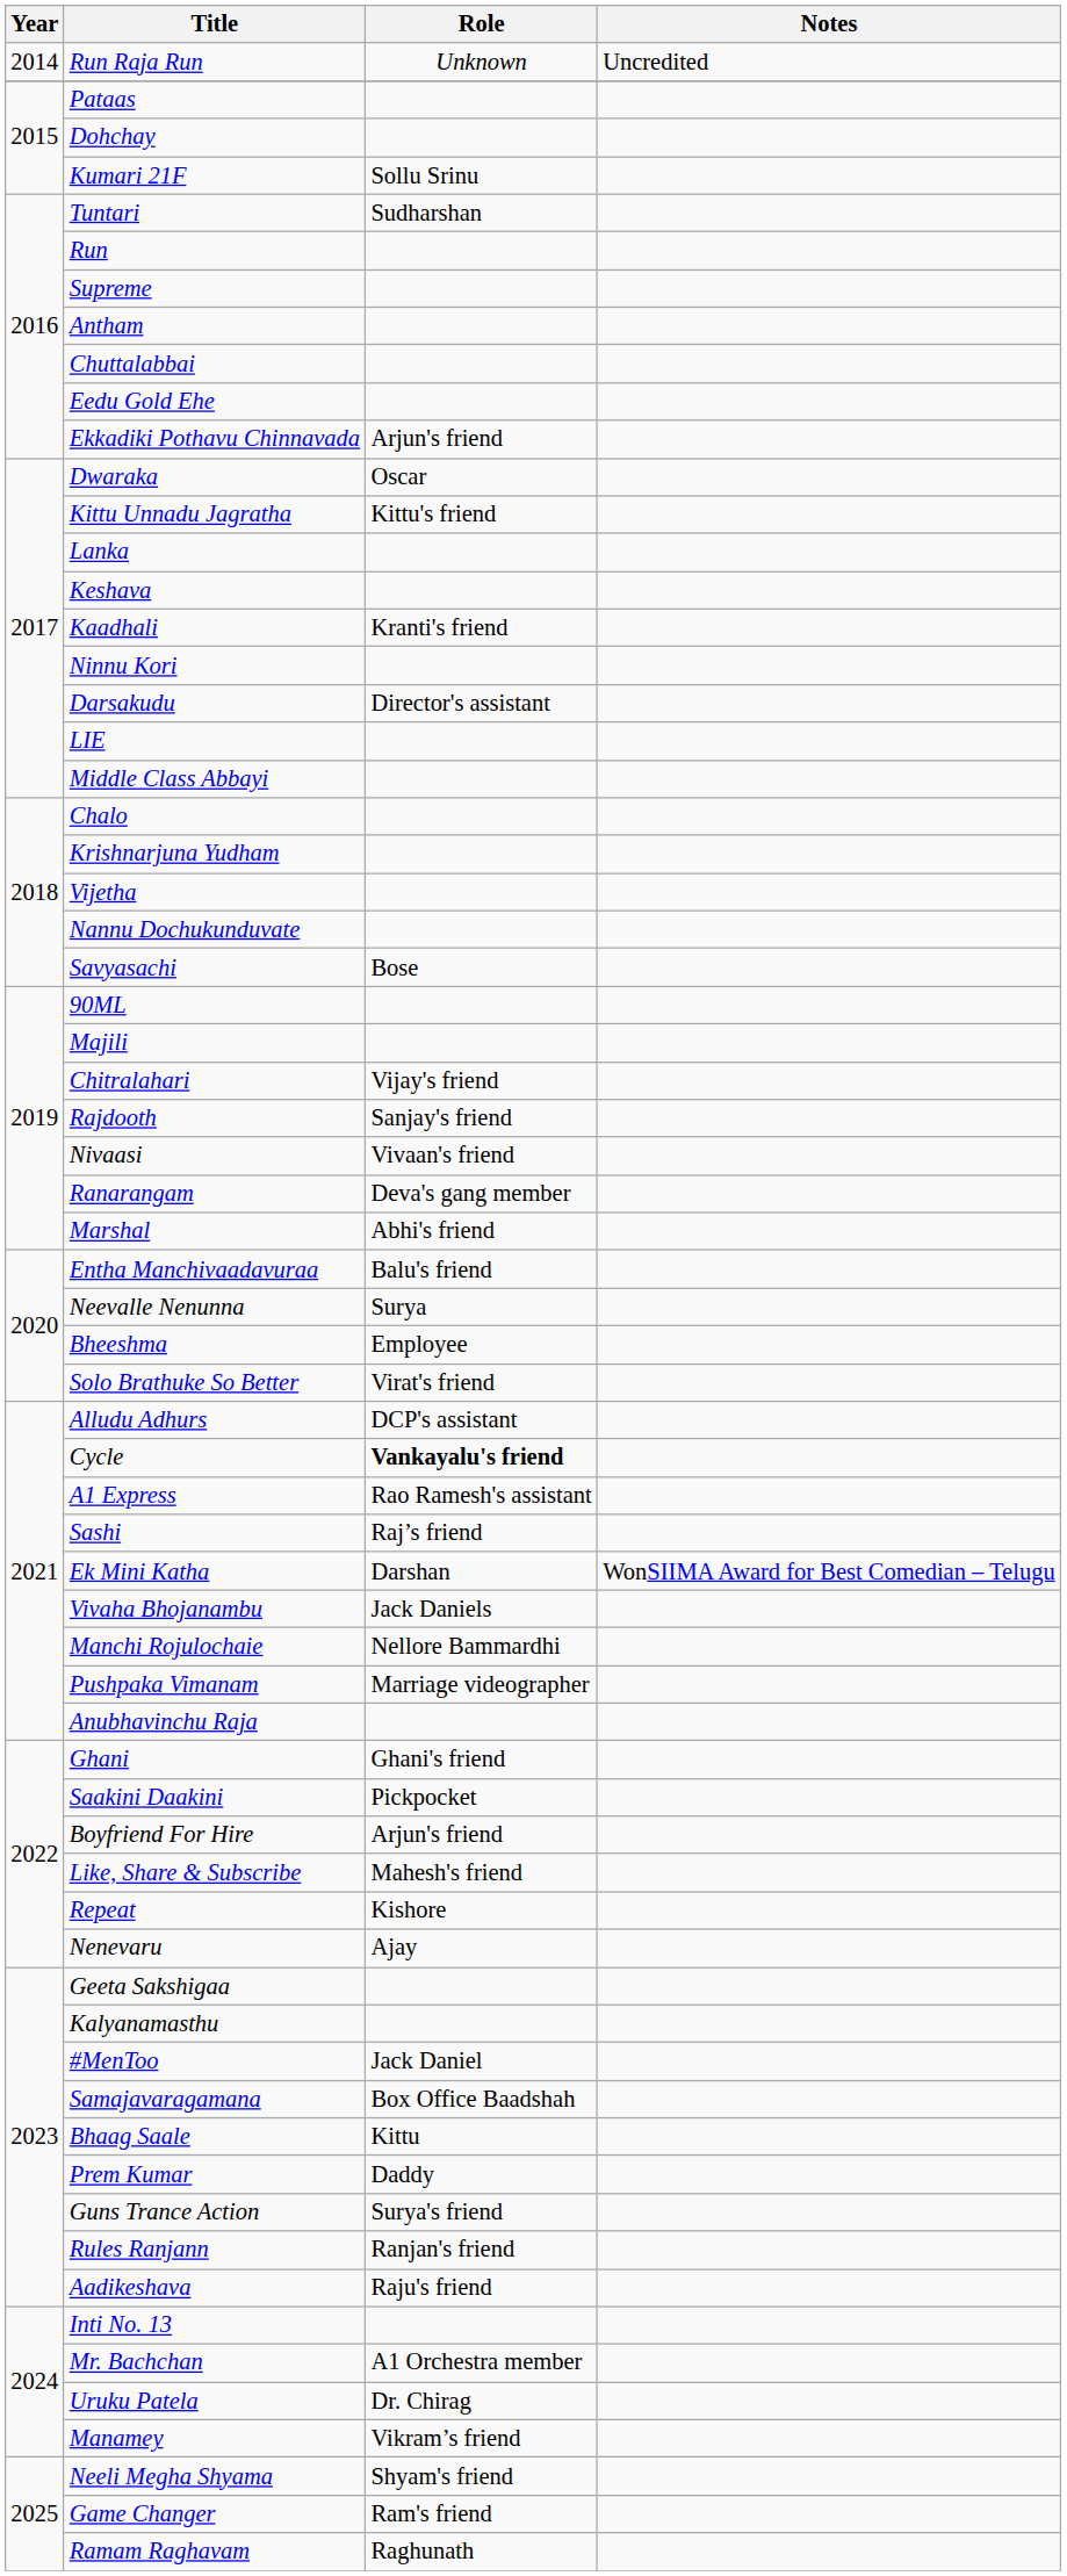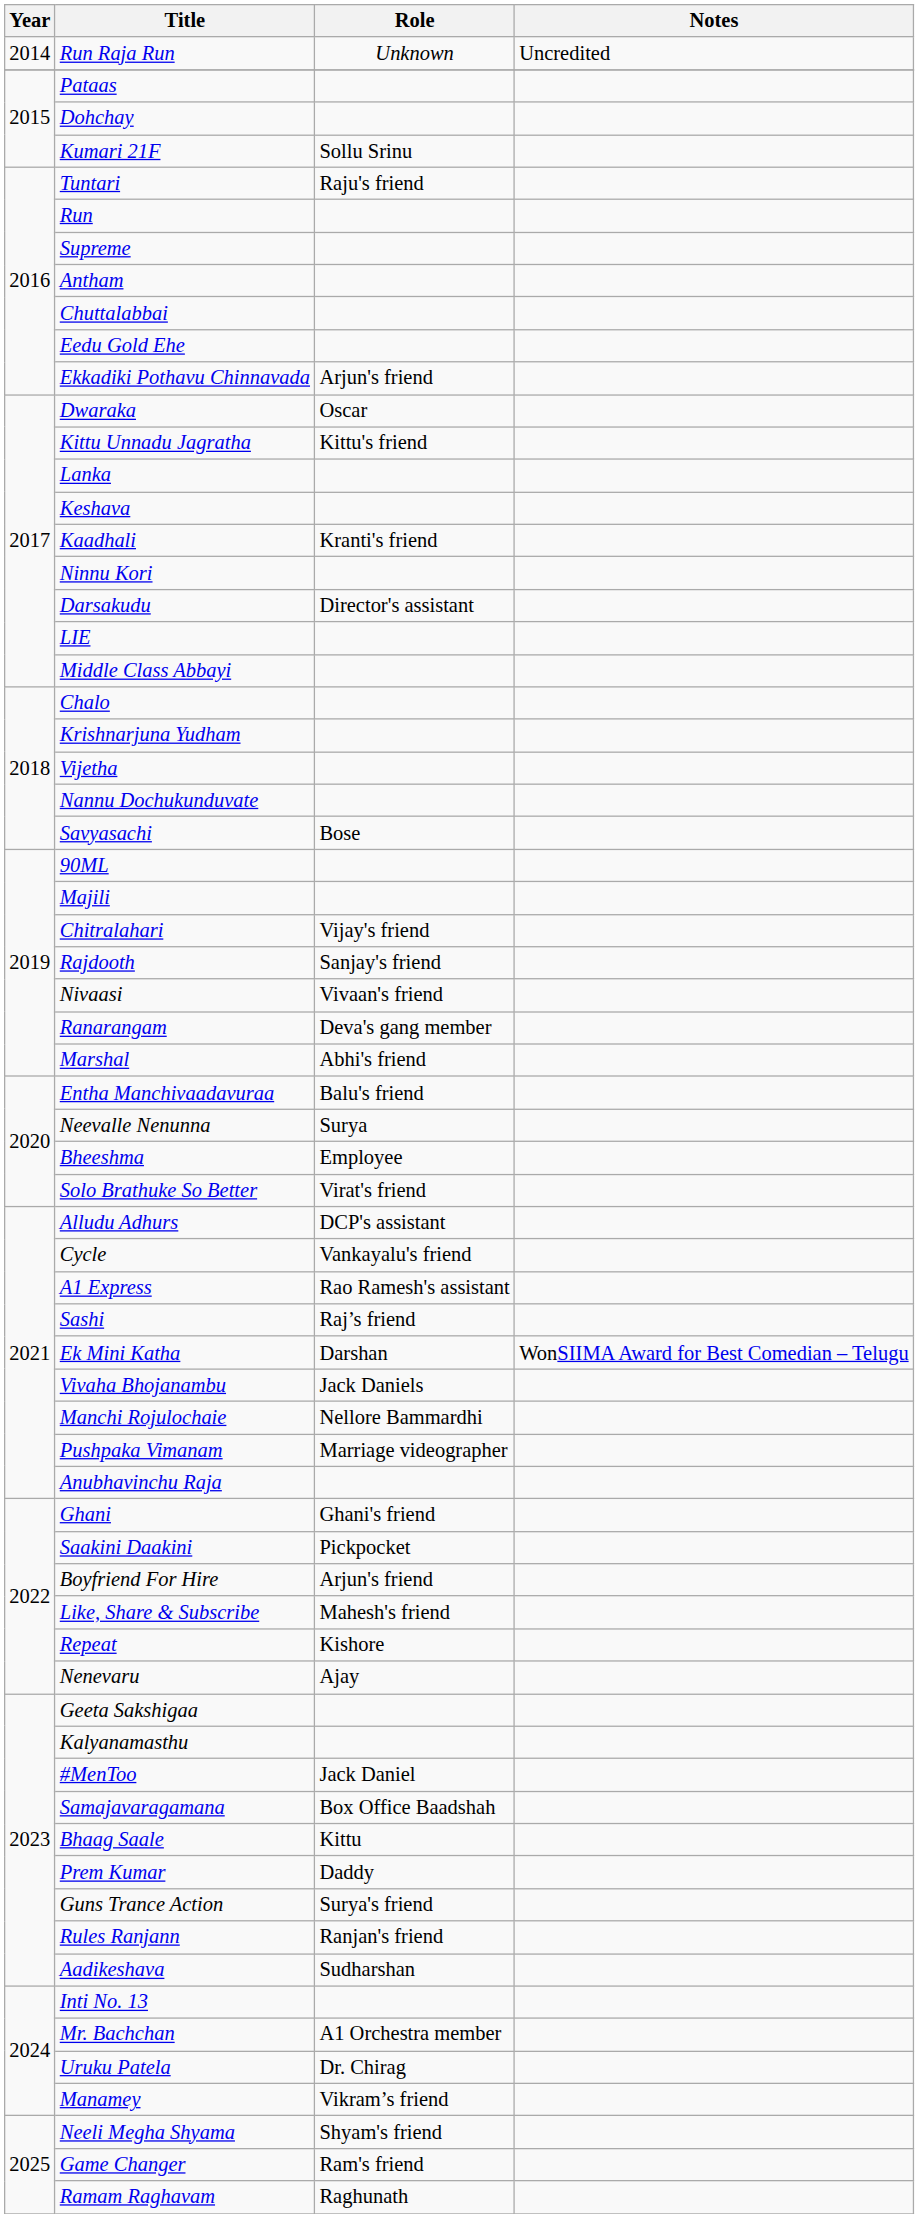 <table class="wikitable sortable">
 <tr>
 <th>Year</th>
 <th>Title</th>
 <th>Role</th>
 <th>Notes</th>
 </tr>
 <tr>
 <td>2014</td>
 <td><em><a href='#'>Run Raja Run</a></em></td>
 <td style="text-align: center;"><em>Unknown</em></td>
 <td>Uncredited</td>
 </tr>
 <tr>
 </tr>
 <tr>
 <td rowspan="3">2015</td>
 <td><em><a href='#'>Pataas</a></em></td>
 <td></td>
 <td></td>
 </tr>
 <tr>
 <td><em><a href='#'>Dohchay</a></em></td>
 <td></td>
 <td></td>
 </tr>
 <tr>
 <td><em><a href='#'>Kumari 21F</a></em></td>
 <td>Sollu Srinu</td>
 <td></td>
 </tr>
 <tr>
 <td rowspan="7">2016</td>
 <td><em><a href='#'>Tuntari</a></em></td>
-<td>Sudharshan</td>
+<td>Raju's friend</td>
 <td></td>
 </tr>
 <tr>
 <td><em><a href='#'>Run</a></em></td>
 <td></td>
 <td></td>
 </tr>
 <tr>
 <td><em><a href='#'>Supreme</a></em></td>
 <td></td>
 <td></td>
 </tr>
 <tr>
 <td><em><a href='#'>Antham</a></em></td>
 <td></td>
 <td></td>
 </tr>
 <tr>
 <td><em><a href='#'>Chuttalabbai</a></em></td>
 <td></td>
 <td></td>
 </tr>
 <tr>
 <td><em><a href='#'>Eedu Gold Ehe</a></em></td>
 <td></td>
 <td></td>
 </tr>
 <tr>
 <td><em><a href='#'>Ekkadiki Pothavu Chinnavada</a></em></td>
 <td>Arjun's friend</td>
 <td></td>
 </tr>
 <tr>
 <td rowspan="9">2017</td>
 <td><em><a href='#'>Dwaraka</a></em></td>
 <td>Oscar</td>
 <td></td>
 </tr>
 <tr>
 <td><em><a href='#'>Kittu Unnadu Jagratha</a></em></td>
 <td>Kittu's friend</td>
 <td></td>
 </tr>
 <tr>
 <td><em><a href='#'>Lanka</a></em></td>
 <td></td>
 <td></td>
 </tr>
 <tr>
 <td><em><a href='#'>Keshava</a></em></td>
 <td></td>
 <td></td>
 </tr>
 <tr>
 <td><em><a href='#'>Kaadhali</a></em></td>
 <td>Kranti's friend</td>
 <td></td>
 </tr>
 <tr>
 <td><em><a href='#'>Ninnu Kori</a></em></td>
 <td></td>
 <td></td>
 </tr>
 <tr>
 <td><em><a href='#'>Darsakudu</a></em></td>
 <td>Director's assistant</td>
 <td></td>
 </tr>
 <tr>
 <td><em><a href='#'>LIE</a></em></td>
 <td></td>
 <td></td>
 </tr>
 <tr>
 <td><em><a href='#'>Middle Class Abbayi</a></em></td>
 <td></td>
 <td></td>
 </tr>
 <tr>
 <td rowspan="5">2018</td>
 <td><em><a href='#'>Chalo</a></em></td>
 <td></td>
 <td></td>
 </tr>
 <tr>
 <td><em><a href='#'>Krishnarjuna Yudham</a></em></td>
 <td></td>
 <td></td>
 </tr>
 <tr>
 <td><em><a href='#'>Vijetha</a></em></td>
 <td></td>
 <td></td>
 </tr>
 <tr>
 <td><em><a href='#'>Nannu Dochukunduvate</a></em></td>
 <td></td>
 <td></td>
 </tr>
 <tr>
 <td><em><a href='#'>Savyasachi</a></em></td>
 <td>Bose</td>
 <td></td>
 </tr>
 <tr>
 <td rowspan="7">2019</td>
 <td><em><a href='#'>90ML</a></em></td>
 <td></td>
 <td></td>
 </tr>
 <tr>
 <td><em><a href='#'>Majili</a></em></td>
 <td></td>
 <td></td>
 </tr>
 <tr>
 <td><em><a href='#'>Chitralahari</a></em></td>
 <td>Vijay's friend</td>
 <td></td>
 </tr>
 <tr>
 <td><em><a href='#'>Rajdooth</a></em></td>
 <td>Sanjay's friend</td>
 <td></td>
 </tr>
 <tr>
 <td><em>Nivaasi</em></td>
 <td>Vivaan's friend</td>
 <td></td>
 </tr>
 <tr>
 <td><em><a href='#'>Ranarangam</a></em></td>
 <td>Deva's gang member</td>
 <td></td>
 </tr>
 <tr>
 <td><em><a href='#'>Marshal</a></em></td>
 <td>Abhi's friend</td>
 <td></td>
 </tr>
 <tr>
 <td rowspan="4">2020</td>
 <td><em><a href='#'>Entha Manchivaadavuraa</a></em></td>
 <td>Balu's friend</td>
 <td></td>
 </tr>
 <tr>
 <td><em>Neevalle Nenunna</em></td>
 <td>Surya</td>
 <td></td>
 </tr>
 <tr>
 <td><em><a href='#'>Bheeshma</a></em></td>
 <td>Employee</td>
 <td></td>
 </tr>
 <tr>
 <td><em><a href='#'>Solo Brathuke So Better</a></em></td>
 <td>Virat's friend</td>
 <td></td>
 </tr>
 <tr>
 <td rowspan="9">2021</td>
 <td><em><a href='#'>Alludu Adhurs</a></em></td>
 <td>DCP's assistant</td>
 <td></td>
 </tr>
 <tr>
 <td><em>Cycle</em></td>
-<td><strong>Vankayalu's friend</strong></td>
+<td>Vankayalu's friend</td>
 <td></td>
 </tr>
 <tr>
 <td><em><a href='#'>A1 Express</a></em></td>
 <td>Rao Ramesh's assistant</td>
 <td></td>
 </tr>
 <tr>
 <td><em><a href='#'>Sashi</a></em></td>
 <td>Raj’s friend</td>
 <td></td>
 </tr>
 <tr>
 <td><em><a href='#'>Ek Mini Katha</a></em></td>
 <td>Darshan</td>
 <td>Won<a href='#'>SIIMA Award for Best Comedian – Telugu</a></td>
 </tr>
 <tr>
 <td><em><a href='#'>Vivaha Bhojanambu</a></em></td>
 <td>Jack Daniels</td>
 <td></td>
 </tr>
 <tr>
 <td><em><a href='#'>Manchi Rojulochaie</a></em></td>
 <td>Nellore Bammardhi</td>
 <td></td>
 </tr>
 <tr>
 <td><em><a href='#'>Pushpaka Vimanam</a></em></td>
 <td>Marriage videographer</td>
 <td></td>
 </tr>
 <tr>
 <td><em><a href='#'>Anubhavinchu Raja</a></em></td>
 <td></td>
 <td></td>
 </tr>
 <tr>
 <td rowspan="6">2022</td>
 <td><em><a href='#'>Ghani</a></em></td>
 <td>Ghani's friend</td>
 <td></td>
 </tr>
 <tr>
 <td><em><a href='#'>Saakini Daakini</a></em></td>
 <td>Pickpocket</td>
 <td></td>
 </tr>
 <tr>
 <td><em>Boyfriend For Hire</em></td>
 <td>Arjun's friend</td>
 <td></td>
 </tr>
 <tr>
 <td><em><a href='#'>Like, Share & Subscribe</a></em></td>
 <td>Mahesh's friend</td>
 <td></td>
 </tr>
 <tr>
 <td><em><a href='#'>Repeat</a></em></td>
 <td>Kishore</td>
 <td></td>
 </tr>
 <tr>
 <td><em>Nenevaru</em></td>
 <td>Ajay</td>
 <td></td>
 </tr>
 <tr>
 <td rowspan="9">2023</td>
 <td><em>Geeta Sakshigaa</em></td>
 <td></td>
 <td></td>
 </tr>
 <tr>
 <td><em>Kalyanamasthu</em></td>
 <td></td>
 <td></td>
 </tr>
 <tr>
 <td><em><a href='#'>#MenToo</a></em></td>
 <td>Jack Daniel</td>
 <td></td>
 </tr>
 <tr>
 <td><em><a href='#'>Samajavaragamana</a></em></td>
 <td>Box Office Baadshah</td>
 <td></td>
 </tr>
 <tr>
 <td><em><a href='#'>Bhaag Saale</a></em></td>
 <td>Kittu</td>
 <td></td>
 </tr>
 <tr>
 <td><em><a href='#'>Prem Kumar</a></em></td>
 <td>Daddy</td>
 <td></td>
 </tr>
 <tr>
 <td><em>Guns Trance Action</em></td>
 <td>Surya's friend</td>
 <td></td>
 </tr>
 <tr>
 <td><em><a href='#'>Rules Ranjann</a></em></td>
 <td>Ranjan's friend</td>
 <td></td>
 </tr>
 <tr>
 <td><em><a href='#'>Aadikeshava</a></em></td>
-<td>Raju's friend</td>
+<td>Sudharshan</td>
 <td></td>
 </tr>
 <tr>
 <td rowspan="4">2024</td>
 <td><em><a href='#'>Inti No. 13</a></em></td>
 <td></td>
 <td></td>
 </tr>
 <tr>
 <td><em><a href='#'>Mr. Bachchan</a></em></td>
 <td>A1 Orchestra member</td>
 <td></td>
 </tr>
 <tr>
 <td><em><a href='#'>Uruku Patela</a></em></td>
 <td>Dr. Chirag</td>
 <td></td>
 </tr>
 <tr>
 <td><em><a href='#'>Manamey</a></em></td>
 <td>Vikram’s friend</td>
 <td></td>
 </tr>
 <tr>
 <td rowspan="3">2025</td>
 <td><em><a href='#'>Neeli Megha Shyama</a></em></td>
 <td>Shyam's friend</td>
 <td></td>
 </tr>
 <tr>
 <td><a href='#'><em>Game Changer</em></a></td>
 <td>Ram's friend</td>
 <td></td>
 </tr>
 <tr>
 <td><a href='#'><em>Ramam Raghavam</em></a></td>
 <td>Raghunath</td>
 <td></td>
 </tr>
 </table>
